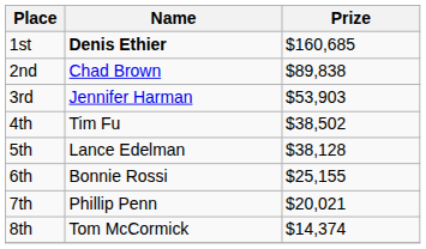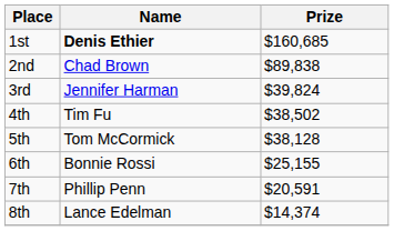 <table class="wikitable">
 <tr>
 <th width="50">Place</th>
 <th width="200">Name</th>
 <th width="125">Prize</th>
 </tr>
 <tr>
 <td>1st</td>
 <td><strong>Denis Ethier</strong></td>
 <td>$160,685</td>
 </tr>
 <tr>
 <td>2nd</td>
 <td><a href='#'>Chad Brown</a></td>
 <td>$89,838</td>
 </tr>
 <tr>
 <td>3rd</td>
 <td><a href='#'>Jennifer Harman</a></td>
-<td>$53,903</td>
+<td>$39,824</td>
 </tr>
 <tr>
 <td>4th</td>
 <td>Tim Fu</td>
 <td>$38,502</td>
 </tr>
 <tr>
 <td>5th</td>
-<td>Lance Edelman</td>
+<td>Tom McCormick</td>
 <td>$38,128</td>
 </tr>
 <tr>
 <td>6th</td>
 <td>Bonnie Rossi</td>
 <td>$25,155</td>
 </tr>
 <tr>
 <td>7th</td>
 <td>Phillip Penn</td>
-<td>$20,021</td>
+<td>$20,591</td>
 </tr>
 <tr>
 <td>8th</td>
-<td>Tom McCormick</td>
+<td>Lance Edelman</td>
 <td>$14,374</td>
 </tr>
 <tr>
 </tr>
 </table>
